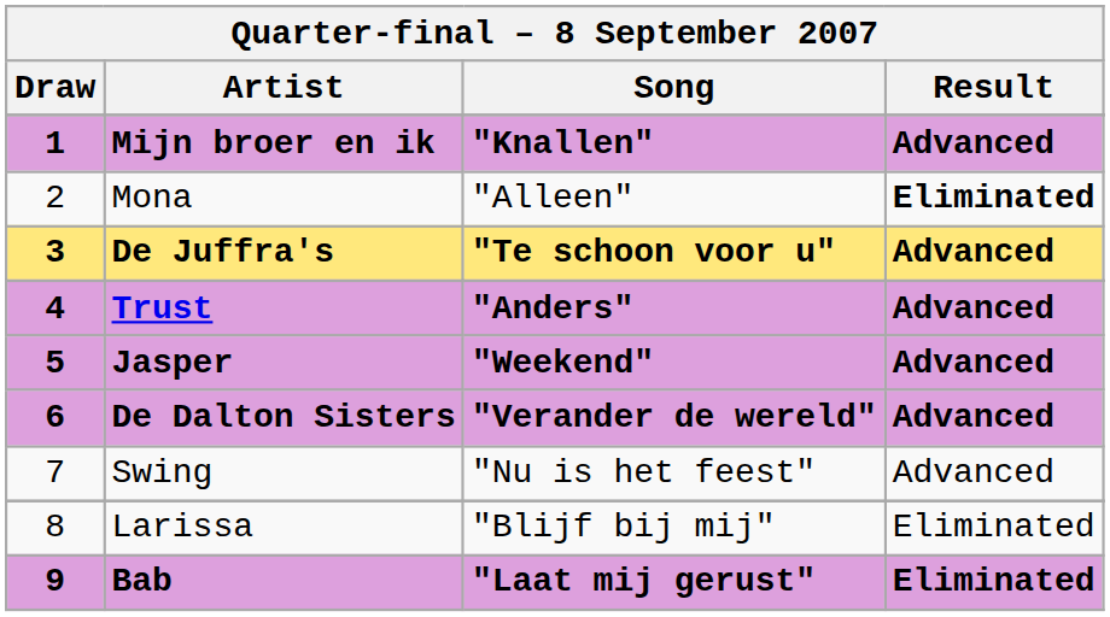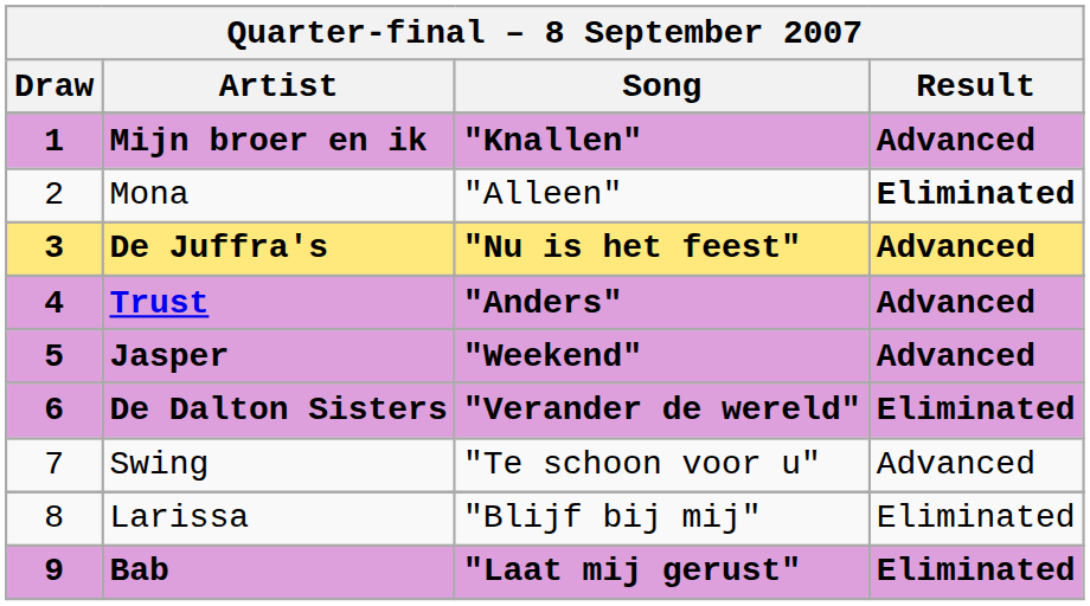 <table class="sortable wikitable" style="margin: 1em auto 1em auto">
 <tr>
 <th colspan="4"><strong>Quarter-final – 8 September 2007</strong></th>
 </tr>
 <tr>
 <th>Draw</th>
 <th>Artist</th>
 <th>Song</th>
 <th>Result</th>
 </tr>
 <tr>
 </tr>
 <tr style="font-weight:bold; background:#DDA0DD;">
 <td align="center">1</td>
 <td>Mijn broer en ik</td>
 <td>"Knallen"</td>
 <td>Advanced</td>
 </tr>
 <tr>
 <td align="center">2</td>
 <td>Mona</td>
 <td>"Alleen"</td>
 <td><strong>Eliminated</strong></td>
 </tr>
 <tr - style="font-weight:bold; background:#ffe87c;">
 <td align="center">3</td>
 <td>De Juffra's</td>
-<td>"Te schoon voor u"</td>
+<td>"Nu is het feest"</td>
 <td>Advanced</td>
 </tr>
 <tr>
 </tr>
 <tr style="font-weight:bold; background:#DDA0DD;">
 <td align="center">4</td>
 <td><a href='#'>Trust</a></td>
 <td>"Anders"</td>
 <td>Advanced</td>
 </tr>
 <tr style="font-weight:bold; background:#DDA0DD;">
 <td align="center">5</td>
 <td>Jasper</td>
 <td>"Weekend"</td>
 <td>Advanced</td>
 </tr>
 <tr style="font-weight:bold; background:#DDA0DD;">
 <td align="center">6</td>
 <td>De Dalton Sisters</td>
 <td>"Verander de wereld"</td>
-<td>Advanced</td>
+<td>Eliminated</td>
 </tr>
 <tr>
 <td align="center">7</td>
 <td>Swing</td>
-<td>"Nu is het feest"</td>
+<td>"Te schoon voor u"</td>
 <td>Advanced</td>
 </tr>
 <tr>
 </tr>
 <tr>
 <td align="center">8</td>
 <td>Larissa</td>
 <td>"Blijf bij mij"</td>
 <td>Eliminated</td>
 </tr>
 <tr style="font-weight:bold; background:#DDA0DD;">
 <td align="center">9</td>
 <td>Bab</td>
 <td>"Laat mij gerust"</td>
 <td>Eliminated</td>
 </tr>
 </table>
